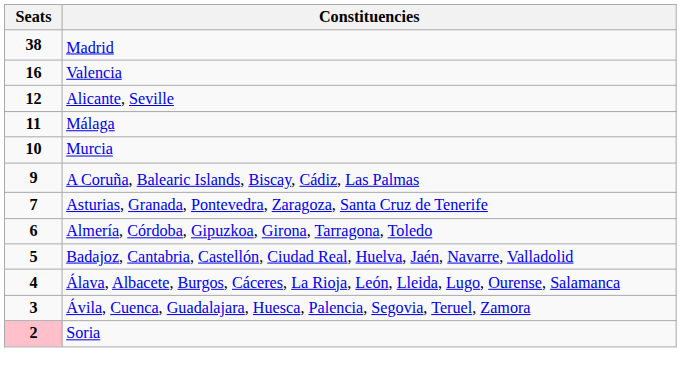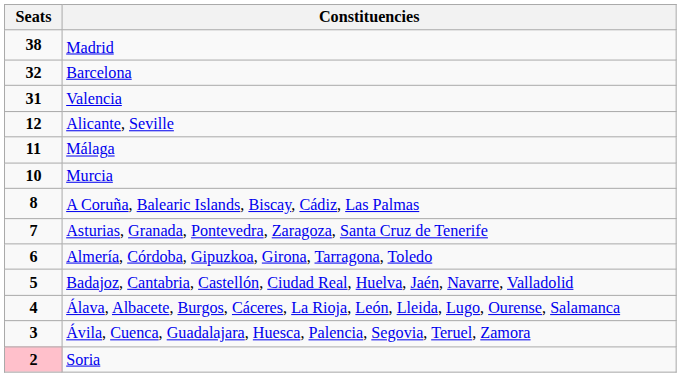 <table class="wikitable" style="text-align:left;">
 <tr>
 <th width="50">Seats</th>
 <th width="600">Constituencies</th>
 </tr>
 <tr>
 <td align="center"><strong>38</strong></td>
 <td><a href='#'>Madrid</a><sup></sup></td>
 </tr>
 <tr>
-<td align="center"><strong>16</strong></td>
+<td align="center"><strong>32</strong></td>
+<td><a href='#'>Barcelona</a></td>
+</tr>
+<tr>
+<td align="center"><strong>31</strong></td>
 <td><a href='#'>Valencia</a></td>
 </tr>
 <tr>
 <td align="center"><strong>12</strong></td>
 <td><a href='#'>Alicante</a>, <a href='#'>Seville</a></td>
 </tr>
 <tr>
 <td align="center"><strong>11</strong></td>
 <td><a href='#'>Málaga</a></td>
 </tr>
 <tr>
 <td align="center"><strong>10</strong></td>
 <td><a href='#'>Murcia</a></td>
 </tr>
 <tr>
-<td align="center"><strong>9</strong></td>
+<td align="center"><strong>8</strong></td>
 <td><a href='#'>A Coruña</a>, <a href='#'>Balearic Islands</a>, <a href='#'>Biscay</a>, <a href='#'>Cádiz</a><sup></sup>, <a href='#'>Las Palmas</a></td>
 </tr>
 <tr>
 <td align="center"><strong>7</strong></td>
 <td><a href='#'>Asturias</a>, <a href='#'>Granada</a>, <a href='#'>Pontevedra</a>, <a href='#'>Zaragoza</a>, <a href='#'>Santa Cruz de Tenerife</a></td>
 </tr>
 <tr>
 <td align="center"><strong>6</strong></td>
 <td><a href='#'>Almería</a>, <a href='#'>Córdoba</a>, <a href='#'>Gipuzkoa</a>, <a href='#'>Girona</a>, <a href='#'>Tarragona</a>, <a href='#'>Toledo</a></td>
 </tr>
 <tr>
 <td align="center"><strong>5</strong></td>
 <td><a href='#'>Badajoz</a>, <a href='#'>Cantabria</a>, <a href='#'>Castellón</a>, <a href='#'>Ciudad Real</a>, <a href='#'>Huelva</a>, <a href='#'>Jaén</a>, <a href='#'>Navarre</a>, <a href='#'>Valladolid</a></td>
 </tr>
 <tr>
 <td align="center"><strong>4</strong></td>
 <td><a href='#'>Álava</a>, <a href='#'>Albacete</a>, <a href='#'>Burgos</a>, <a href='#'>Cáceres</a>, <a href='#'>La Rioja</a>, <a href='#'>León</a>, <a href='#'>Lleida</a>, <a href='#'>Lugo</a>, <a href='#'>Ourense</a>, <a href='#'>Salamanca</a></td>
 </tr>
 <tr>
 <td align="center"><strong>3</strong></td>
 <td><a href='#'>Ávila</a>, <a href='#'>Cuenca</a>, <a href='#'>Guadalajara</a>, <a href='#'>Huesca</a>, <a href='#'>Palencia</a>, <a href='#'>Segovia</a>, <a href='#'>Teruel</a>, <a href='#'>Zamora</a></td>
 </tr>
 <tr>
 <td align="center" style="background: pink;"><strong>2</strong></td>
 <td><a href='#'>Soria</a></td>
 </tr>
 </table>
